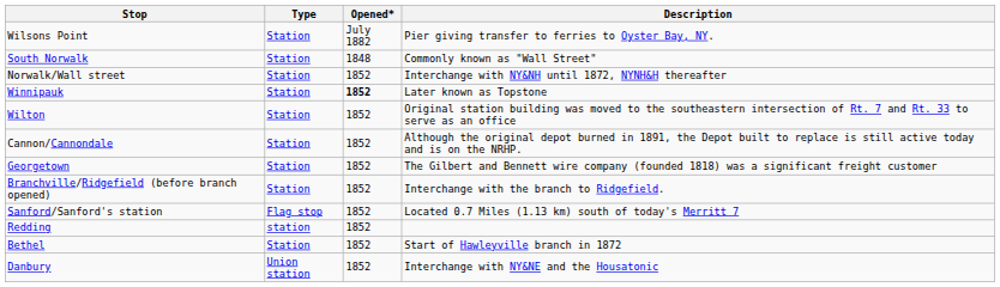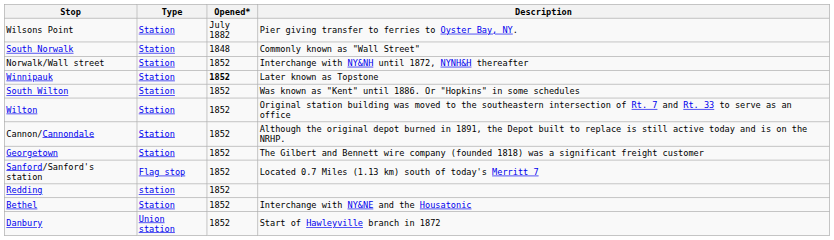 <table class="wikitable">
 <tr>
 <th>Stop</th>
 <th>Type</th>
 <th>Opened*</th>
 <th>Description</th>
 </tr>
 <tr>
 <td Wilsons Point (NH RR station)>Wilsons Point</td>
 <td><a href='#'>Station</a></td>
 <td>July 1882</td>
 <td>Pier giving transfer to ferries to <a href='#'>Oyster Bay, NY</a>.</td>
 </tr>
 <tr>
 <td><a href='#'>South Norwalk</a></td>
 <td><a href='#'>Station</a></td>
 <td>1848</td>
 <td>Commonly known as "Wall Street"</td>
 </tr>
 <tr>
 <td>Norwalk/Wall street</td>
 <td><a href='#'>Station</a></td>
 <td>1852</td>
 <td>Interchange with <a href='#'>NY&NH</a> until 1872, <a href='#'>NYNH&H</a> thereafter</td>
 </tr>
 <tr>
 <td><a href='#'>Winnipauk</a></td>
 <td><a href='#'>Station</a></td>
 <td><strong>1852</strong></td>
 <td>Later known as Topstone</td>
 </tr>
 <tr>
+<td><a href='#'>South Wilton</a></td>
+<td><a href='#'>Station</a></td>
+<td>1852</td>
+<td>Was known as "Kent" until 1886.  Or "Hopkins" in some schedules</td>
+</tr>
+<tr>
 <td><a href='#'>Wilton</a></td>
 <td><a href='#'>Station</a></td>
 <td>1852</td>
 <td>Original station building was moved to the southeastern intersection of <a href='#'>Rt. 7</a> and <a href='#'>Rt. 33</a> to serve as an office</td>
 </tr>
 <tr>
 <td>Cannon/<a href='#'>Cannondale</a></td>
 <td><a href='#'>Station</a></td>
 <td>1852</td>
 <td>Although the original depot burned in 1891, the Depot built to replace is still active today and is on the NRHP.</td>
 </tr>
 <tr>
 <td><a href='#'>Georgetown</a></td>
 <td><a href='#'>Station</a></td>
 <td>1852</td>
 <td>The Gilbert and Bennett wire company (founded 1818) was a significant freight customer</td>
 </tr>
 <tr>
-<td><a href='#'>Branchville</a>/<a href='#'>Ridgefield</a> (before branch opened)</td>
-<td><a href='#'>Station</a></td>
-<td>1852</td>
-<td>Interchange with the branch to <a href='#'>Ridgefield</a>.</td>
-</tr>
-<tr>
 <td><a href='#'>Sanford</a>/Sanford's station</td>
 <td><a href='#'>Flag stop</a></td>
 <td>1852</td>
 <td>Located 0.7 Miles (1.13 km) south of today's <a href='#'>Merritt 7</a></td>
 </tr>
 <tr>
 <td><a href='#'>Redding</a></td>
 <td><a href='#'>station</a></td>
 <td>1852</td>
 <td></td>
 </tr>
 <tr>
 <td><a href='#'>Bethel</a></td>
 <td><a href='#'>Station</a></td>
 <td>1852</td>
-<td>Start of <a href='#'>Hawleyville</a> branch in 1872</td>
+<td>Interchange with <a href='#'>NY&NE</a> and the <a href='#'>Housatonic</a></td>
 </tr>
 <tr>
 <td><a href='#'>Danbury</a></td>
 <td><a href='#'>Union station</a></td>
 <td>1852</td>
-<td>Interchange with <a href='#'>NY&NE</a> and the <a href='#'>Housatonic</a></td>
+<td>Start of <a href='#'>Hawleyville</a> branch in 1872</td>
 </tr>
 </table>
